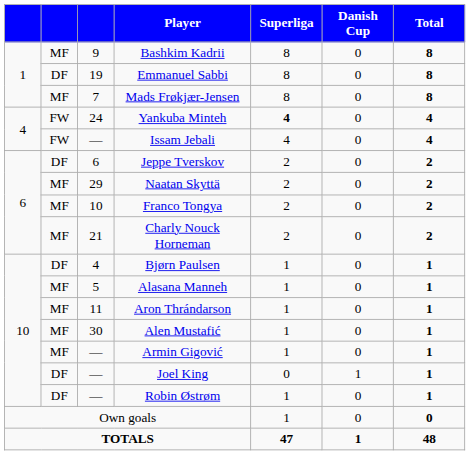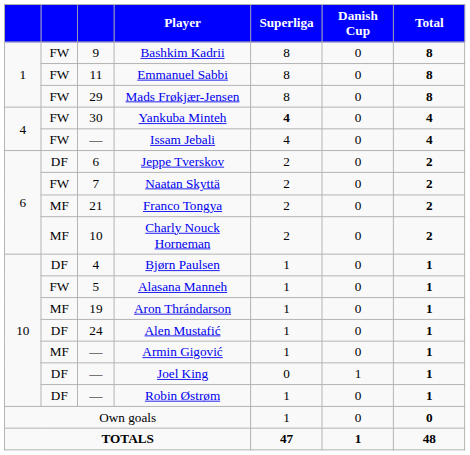 <table class="wikitable" style="font-size: 95%; text-align: center;">
 <tr>
 <th style="background:#0000ff; color:white;" width=35></th>
 <th style="background:#0000ff; color:white;" width=35></th>
 <th style="background:#0000ff; color:white;" width=35></th>
 <th style="background:#0000ff; color:white;" width=150>Player</th>
 <th style="background:#0000ff; color:white;" width=75>Superliga</th>
 <th style="background:#0000ff; color:white;" width=75>Danish Cup</th>
 <th style="background:#0000ff; color:white;" width=75><strong>Total</strong></th>
 </tr>
 <tr>
 <td rowspan=3>1</td>
-<td>MF</td>
+<td>FW</td>
 <td>9</td>
 <td><a href='#'>Bashkim Kadrii</a></td>
 <td>8</td>
 <td>0</td>
 <td><strong>8</strong></td>
 </tr>
 <tr>
-<td>DF</td>
-<td>19</td>
+<td>FW</td>
+<td>11</td>
 <td><a href='#'>Emmanuel Sabbi</a></td>
 <td>8</td>
 <td>0</td>
 <td><strong>8</strong></td>
 </tr>
 <tr>
-<td>MF</td>
-<td>7</td>
+<td>FW</td>
+<td>29</td>
 <td><a href='#'>Mads Frøkjær-Jensen</a></td>
 <td>8</td>
 <td>0</td>
 <td><strong>8</strong></td>
 </tr>
 <tr>
 <td rowspan=2>4</td>
 <td>FW</td>
-<td>24</td>
+<td>30</td>
 <td><a href='#'>Yankuba Minteh</a></td>
 <td><strong>4</strong></td>
 <td>0</td>
 <td><strong>4</strong></td>
 </tr>
 <tr>
 <td>FW</td>
 <td>—</td>
 <td><a href='#'>Issam Jebali</a></td>
 <td>4</td>
 <td>0</td>
 <td><strong>4</strong></td>
 </tr>
 <tr>
 <td rowspan=4>6</td>
 <td>DF</td>
 <td>6</td>
 <td><a href='#'>Jeppe Tverskov</a></td>
 <td>2</td>
 <td>0</td>
 <td><strong>2</strong></td>
 </tr>
 <tr>
-<td>MF</td>
-<td>29</td>
+<td>FW</td>
+<td>7</td>
 <td><a href='#'>Naatan Skyttä</a></td>
 <td>2</td>
 <td>0</td>
 <td><strong>2</strong></td>
 </tr>
 <tr>
 <td>MF</td>
-<td>10</td>
+<td>21</td>
 <td><a href='#'>Franco Tongya</a></td>
 <td>2</td>
 <td>0</td>
 <td><strong>2</strong></td>
 </tr>
 <tr>
 <td>MF</td>
-<td>21</td>
+<td>10</td>
 <td><a href='#'>Charly Nouck Horneman</a></td>
 <td>2</td>
 <td>0</td>
 <td><strong>2</strong></td>
 </tr>
 <tr>
 <td rowspan=7>10</td>
 <td>DF</td>
 <td>4</td>
 <td><a href='#'>Bjørn Paulsen</a></td>
 <td>1</td>
 <td>0</td>
 <td><strong>1</strong></td>
 </tr>
 <tr>
-<td>MF</td>
+<td>FW</td>
 <td>5</td>
 <td><a href='#'>Alasana Manneh</a></td>
 <td>1</td>
 <td>0</td>
 <td><strong>1</strong></td>
 </tr>
 <tr>
 <td>MF</td>
-<td>11</td>
+<td>19</td>
 <td><a href='#'>Aron Thrándarson</a></td>
 <td>1</td>
 <td>0</td>
 <td><strong>1</strong></td>
 </tr>
 <tr>
-<td>MF</td>
-<td>30</td>
+<td>DF</td>
+<td>24</td>
 <td><a href='#'>Alen Mustafić</a></td>
 <td>1</td>
 <td>0</td>
 <td><strong>1</strong></td>
 </tr>
 <tr>
 <td>MF</td>
 <td>—</td>
 <td><a href='#'>Armin Gigović</a></td>
 <td>1</td>
 <td>0</td>
 <td><strong>1</strong></td>
 </tr>
 <tr>
 <td>DF</td>
 <td>—</td>
 <td><a href='#'>Joel King</a></td>
 <td>0</td>
 <td>1</td>
 <td><strong>1</strong></td>
 </tr>
 <tr>
 <td>DF</td>
 <td>—</td>
 <td><a href='#'>Robin Østrøm</a></td>
 <td>1</td>
 <td>0</td>
 <td><strong>1</strong></td>
 </tr>
 <tr>
 <td colspan="4">Own goals</td>
 <td>1</td>
 <td>0</td>
 <td><strong>0</strong></td>
 </tr>
 <tr>
 <td colspan="4"><strong>TOTALS</strong></td>
 <td><strong>47</strong></td>
 <td><strong>1</strong></td>
 <td><strong>48</strong></td>
 </tr>
 </table>
